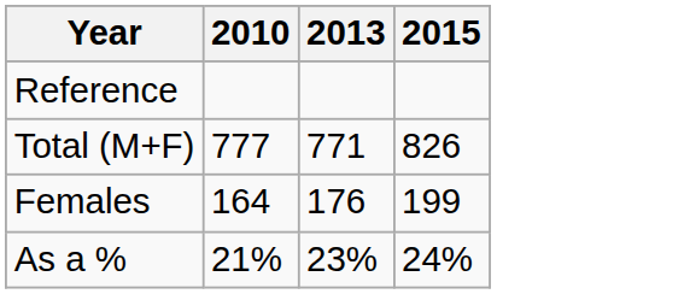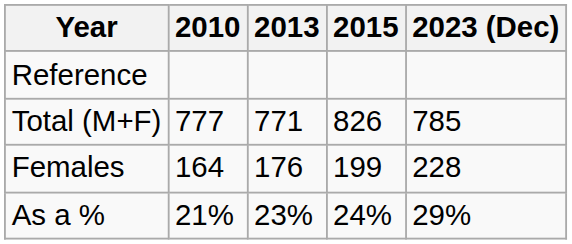 <table class="wikitable">
 <tr>
 <th>Year</th>
 <th>2010</th>
 <th>2013</th>
 <th>2015</th>
+<th>2023 (Dec)</th>
 </tr>
 <tr>
 <td>Reference</td>
+<td></td>
 <td></td>
 <td></td>
 <td></td>
 </tr>
 <tr>
 <td>Total (M+F)</td>
 <td>777</td>
 <td>771</td>
 <td>826</td>
+<td>785</td>
 </tr>
 <tr>
 <td>Females</td>
 <td>164</td>
 <td>176</td>
 <td>199</td>
+<td>228</td>
 </tr>
 <tr>
 <td>As a %</td>
 <td>21%</td>
 <td>23%</td>
 <td>24%</td>
+<td>29%</td>
 </tr>
 </table>
